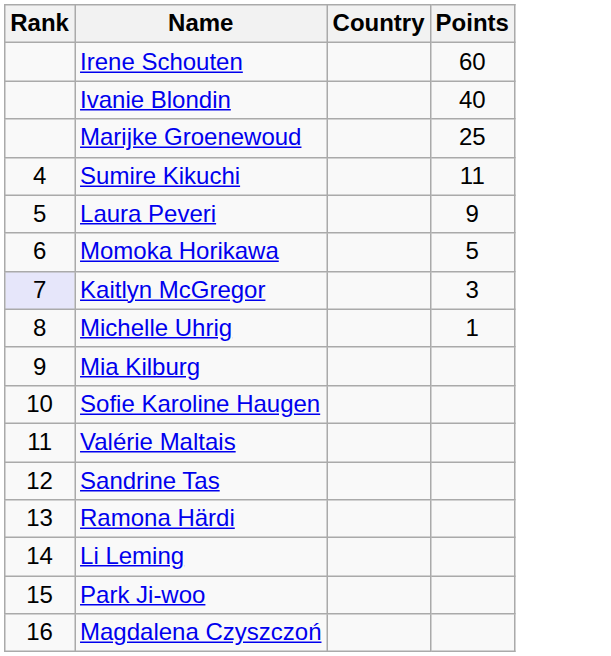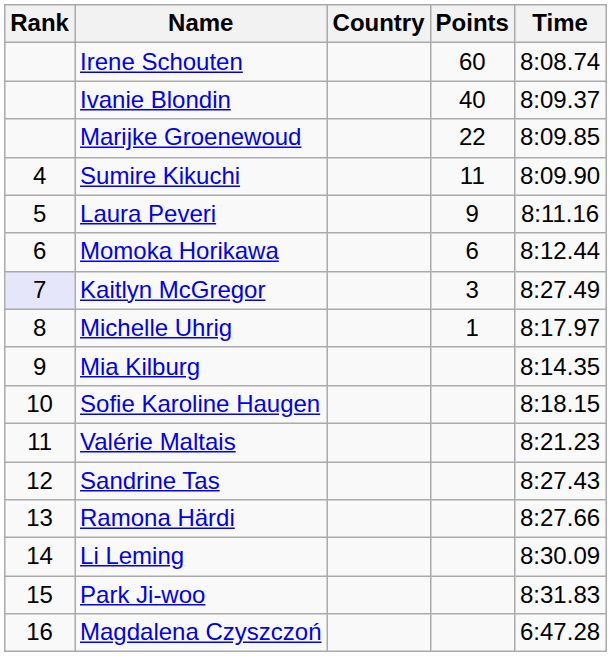 <table class="wikitable sortable" style="text-align:center">
 <tr>
 <th>Rank</th>
 <th>Name</th>
 <th>Country</th>
 <th>Points</th>
+<th>Time</th>
 </tr>
 <tr>
 <td></td>
 <td align=left><a href='#'>Irene Schouten</a></td>
 <td align=left></td>
 <td>60</td>
+<td>8:08.74</td>
 </tr>
 <tr>
 <td></td>
 <td align=left><a href='#'>Ivanie Blondin</a></td>
 <td align=left></td>
 <td>40</td>
+<td>8:09.37</td>
 </tr>
 <tr>
 <td></td>
 <td align=left><a href='#'>Marijke Groenewoud</a></td>
 <td align=left></td>
-<td>25</td>
+<td>22</td>
+<td>8:09.85</td>
 </tr>
 <tr>
 <td>4</td>
 <td align=left><a href='#'>Sumire Kikuchi</a></td>
 <td align=left></td>
 <td>11</td>
+<td>8:09.90</td>
 </tr>
 <tr>
 <td>5</td>
 <td align=left><a href='#'>Laura Peveri</a></td>
 <td align=left></td>
 <td>9</td>
+<td>8:11.16</td>
 </tr>
 <tr>
 <td>6</td>
 <td align=left><a href='#'>Momoka Horikawa</a></td>
 <td align=left></td>
-<td>5</td>
+<td>6</td>
+<td>8:12.44</td>
 </tr>
 <tr>
 <td style="background: lavender;">7</td>
 <td align=left><a href='#'>Kaitlyn McGregor</a></td>
 <td align=left></td>
 <td>3</td>
+<td>8:27.49</td>
 </tr>
 <tr>
 <td>8</td>
 <td align=left><a href='#'>Michelle Uhrig</a></td>
 <td align=left></td>
 <td>1</td>
+<td>8:17.97</td>
 </tr>
 <tr>
 <td>9</td>
 <td align=left><a href='#'>Mia Kilburg</a></td>
 <td align=left></td>
 <td></td>
+<td>8:14.35</td>
 </tr>
 <tr>
 <td>10</td>
 <td align=left><a href='#'>Sofie Karoline Haugen</a></td>
 <td align=left></td>
 <td></td>
+<td>8:18.15</td>
 </tr>
 <tr>
 <td>11</td>
 <td align=left><a href='#'>Valérie Maltais</a></td>
 <td align=left></td>
 <td></td>
+<td>8:21.23</td>
 </tr>
 <tr>
 <td>12</td>
 <td align=left><a href='#'>Sandrine Tas</a></td>
 <td align=left></td>
 <td></td>
+<td>8:27.43</td>
 </tr>
 <tr>
 <td>13</td>
 <td align=left><a href='#'>Ramona Härdi</a></td>
 <td align=left></td>
 <td></td>
+<td>8:27.66</td>
 </tr>
 <tr>
 <td>14</td>
 <td align=left><a href='#'>Li Leming</a></td>
 <td align=left></td>
 <td></td>
+<td>8:30.09</td>
 </tr>
 <tr>
 <td>15</td>
 <td align=left><a href='#'>Park Ji-woo</a></td>
 <td align=left></td>
 <td></td>
+<td>8:31.83</td>
 </tr>
 <tr>
 <td>16</td>
 <td align=left><a href='#'>Magdalena Czyszczoń</a></td>
 <td align=left></td>
 <td></td>
+<td>6:47.28</td>
 </tr>
 </table>
